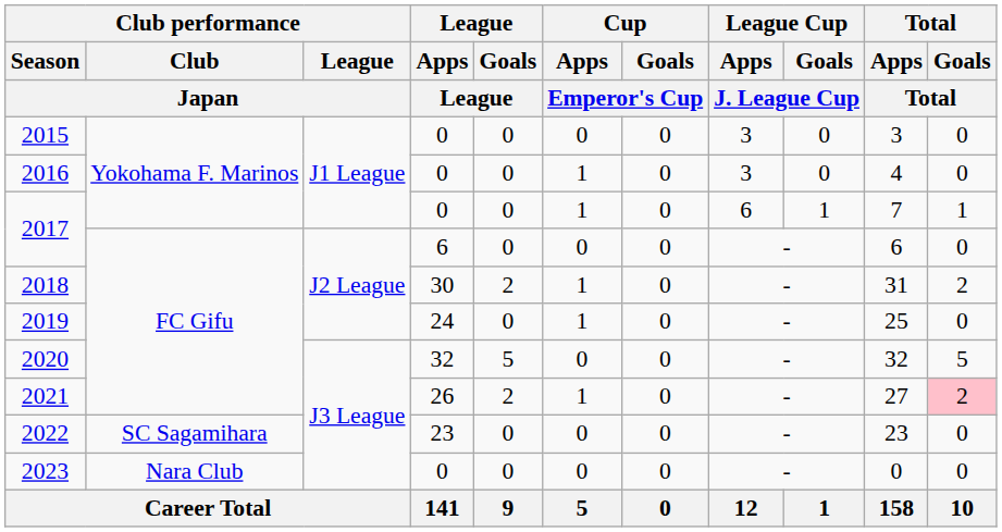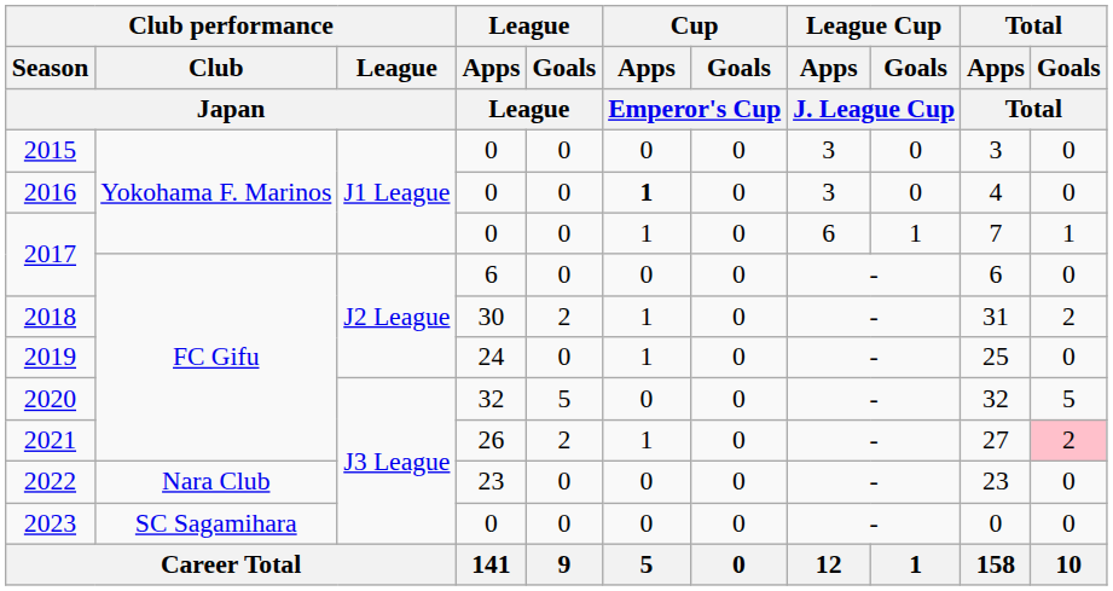 <table class="wikitable" style="text-align:center;">
 <tr>
 <th colspan=3>Club performance</th>
 <th colspan=2>League</th>
 <th colspan=2>Cup</th>
 <th colspan=2>League Cup</th>
 <th colspan=2>Total</th>
 </tr>
 <tr>
 <th>Season</th>
 <th>Club</th>
 <th>League</th>
 <th>Apps</th>
 <th>Goals</th>
 <th>Apps</th>
 <th>Goals</th>
 <th>Apps</th>
 <th>Goals</th>
 <th>Apps</th>
 <th>Goals</th>
 </tr>
 <tr>
 <th colspan=3>Japan</th>
 <th colspan=2>League</th>
 <th colspan=2><a href='#'>Emperor's Cup</a></th>
 <th colspan=2><a href='#'>J. League Cup</a></th>
 <th colspan=6>Total</th>
 </tr>
 <tr>
 <td><a href='#'>2015</a></td>
 <td rowspan="3"><a href='#'>Yokohama F. Marinos</a></td>
 <td rowspan="3"><a href='#'>J1 League</a></td>
 <td>0</td>
 <td>0</td>
 <td>0</td>
 <td>0</td>
 <td>3</td>
 <td>0</td>
 <td>3</td>
 <td>0</td>
 </tr>
 <tr>
 <td><a href='#'>2016</a></td>
 <td>0</td>
 <td>0</td>
-<td>1</td>
+<td><strong>1</strong></td>
 <td>0</td>
 <td>3</td>
 <td>0</td>
 <td>4</td>
 <td>0</td>
 </tr>
 <tr>
 <td rowspan="2"><a href='#'>2017</a></td>
 <td>0</td>
 <td>0</td>
 <td>1</td>
 <td>0</td>
 <td>6</td>
 <td>1</td>
 <td>7</td>
 <td>1</td>
 </tr>
 <tr>
 <td rowspan="5"><a href='#'>FC Gifu</a></td>
 <td rowspan="3"><a href='#'>J2 League</a></td>
 <td>6</td>
 <td>0</td>
 <td>0</td>
 <td>0</td>
 <td colspan="2">-</td>
 <td>6</td>
 <td>0</td>
 </tr>
 <tr>
 <td><a href='#'>2018</a></td>
 <td>30</td>
 <td>2</td>
 <td>1</td>
 <td>0</td>
 <td colspan="2">-</td>
 <td>31</td>
 <td>2</td>
 </tr>
 <tr>
 <td><a href='#'>2019</a></td>
 <td>24</td>
 <td>0</td>
 <td>1</td>
 <td>0</td>
 <td colspan="2">-</td>
 <td>25</td>
 <td>0</td>
 </tr>
 <tr>
 <td><a href='#'>2020</a></td>
 <td rowspan="4"><a href='#'>J3 League</a></td>
 <td>32</td>
 <td>5</td>
 <td>0</td>
 <td>0</td>
 <td colspan="2">-</td>
 <td>32</td>
 <td>5</td>
 </tr>
 <tr>
 <td><a href='#'>2021</a></td>
 <td>26</td>
 <td>2</td>
 <td>1</td>
 <td>0</td>
 <td colspan="2">-</td>
 <td>27</td>
 <td style="background: pink;">2</td>
 </tr>
 <tr>
 <td><a href='#'>2022</a></td>
-<td><a href='#'>SC Sagamihara</a></td>
+<td><a href='#'>Nara Club</a></td>
 <td>23</td>
 <td>0</td>
 <td>0</td>
 <td>0</td>
 <td colspan="2">-</td>
 <td>23</td>
 <td>0</td>
 </tr>
 <tr>
 <td><a href='#'>2023</a></td>
-<td><a href='#'>Nara Club</a></td>
+<td><a href='#'>SC Sagamihara</a></td>
 <td>0</td>
 <td>0</td>
 <td>0</td>
 <td>0</td>
 <td colspan="2">-</td>
 <td>0</td>
 <td>0</td>
 </tr>
 <tr>
 <th colspan=3>Career Total</th>
 <th>141</th>
 <th>9</th>
 <th>5</th>
 <th>0</th>
 <th>12</th>
 <th>1</th>
 <th>158</th>
 <th>10</th>
 </tr>
 </table>
